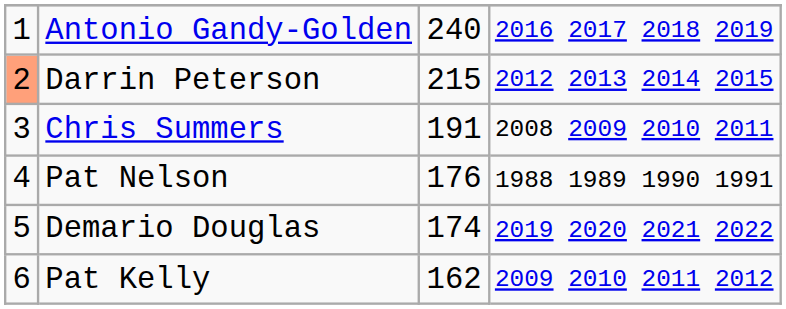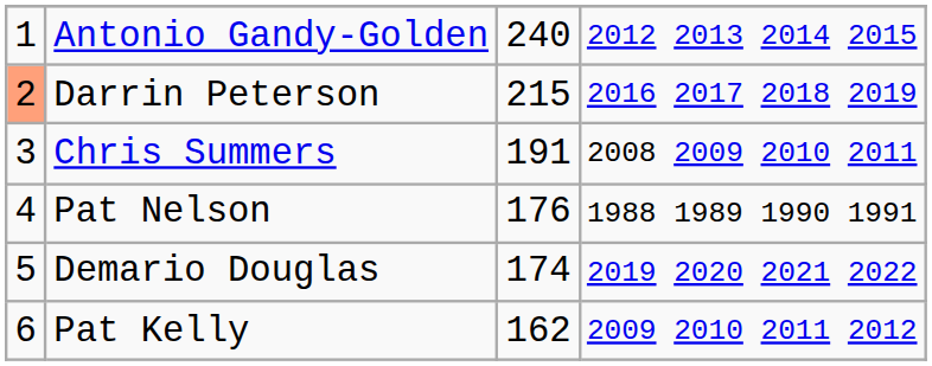 <table class="wikitable">
 <tr>
 </tr>
 <tr>
 <td>1</td>
 <td><a href='#'>Antonio Gandy-Golden</a></td>
 <td>240</td>
-<td style="font-size:80%;"><a href='#'>2016</a> <a href='#'>2017</a> <a href='#'>2018</a> <a href='#'>2019</a></td>
+<td style="font-size:80%;"><a href='#'>2012</a> <a href='#'>2013</a> <a href='#'>2014</a> <a href='#'>2015</a></td>
 </tr>
 <tr>
 <td style="background: lightsalmon;">2</td>
 <td>Darrin Peterson</td>
 <td>215</td>
-<td style="font-size:80%;"><a href='#'>2012</a> <a href='#'>2013</a> <a href='#'>2014</a> <a href='#'>2015</a></td>
+<td style="font-size:80%;"><a href='#'>2016</a> <a href='#'>2017</a> <a href='#'>2018</a> <a href='#'>2019</a></td>
 </tr>
 <tr>
 <td>3</td>
 <td><a href='#'>Chris Summers</a></td>
 <td>191</td>
 <td style="font-size:80%;">2008 <a href='#'>2009</a> <a href='#'>2010</a> <a href='#'>2011</a></td>
 </tr>
 <tr>
 <td>4</td>
 <td>Pat Nelson</td>
 <td>176</td>
 <td style="font-size:80%;">1988 1989 1990 1991</td>
 </tr>
 <tr>
 <td>5</td>
 <td>Demario Douglas</td>
 <td>174</td>
 <td style="font-size:80%;"><a href='#'>2019</a> <a href='#'>2020</a> <a href='#'>2021</a> <a href='#'>2022</a></td>
 </tr>
 <tr>
 <td>6</td>
 <td>Pat Kelly</td>
 <td>162</td>
 <td style="font-size:80%;"><a href='#'>2009</a> <a href='#'>2010</a> <a href='#'>2011</a> <a href='#'>2012</a></td>
 </tr>
 </table>
